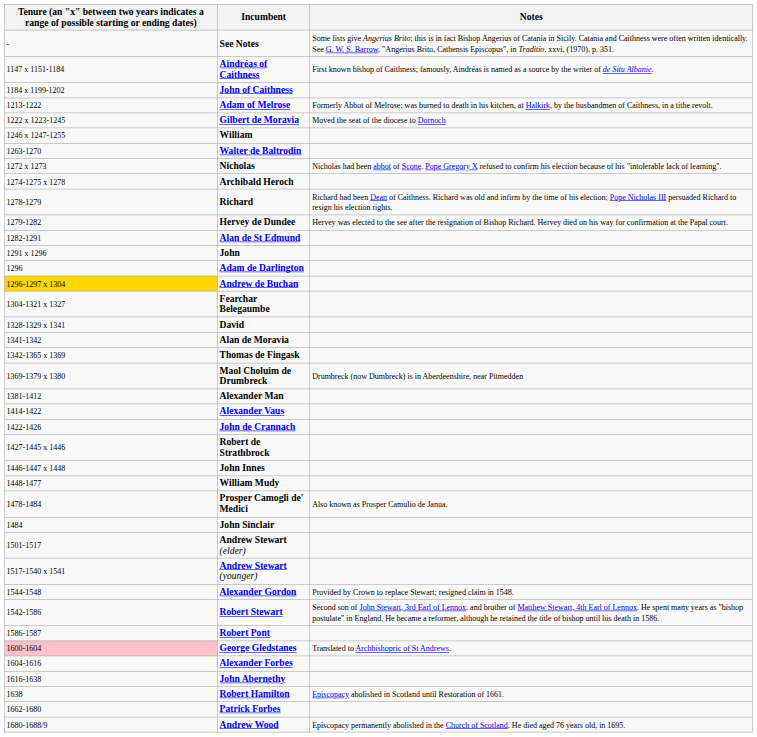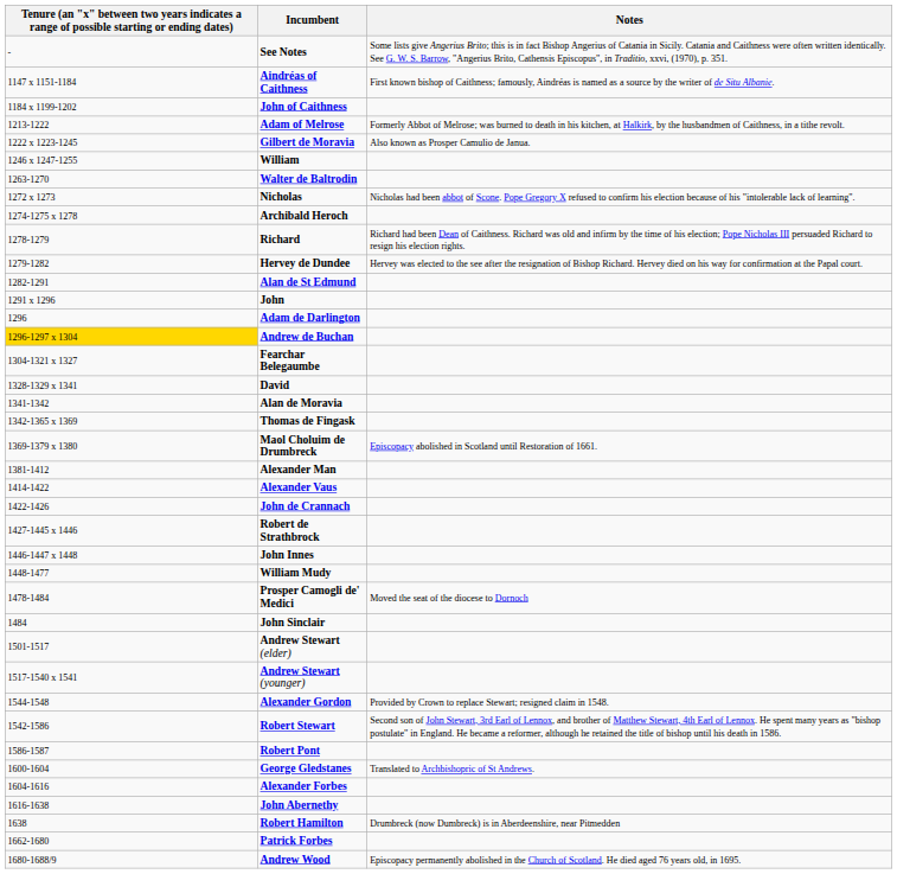 <table class="wikitable">
 <tr>
 <th>Tenure (an "x" between two years indicates a range of possible starting or ending dates)</th>
 <th>Incumbent</th>
 <th>Notes</th>
 </tr>
 <tr>
 <td><small>-</small></td>
 <td><strong>See Notes</strong></td>
 <td><small>Some lists give <em>Angerius Brito</em>; this is in fact Bishop Angerius of Catania in Sicily. Catania and Caithness were often written identically. See <a href='#'>G. W. S. Barrow</a>, "Angerius Brito, Cathensis Episcopus", in <em>Traditio</em>, xxvi, (1970), p. 351.</small></td>
 </tr>
 <tr>
 <td><small>1147 x 1151-1184</small></td>
 <td><strong><a href='#'>Aindréas of Caithness</a></strong></td>
 <td><small>First known bishop of Caithness; famously, Aindréas is named as a source by the writer of <em><a href='#'>de Situ Albanie</a></em>.</small></td>
 </tr>
 <tr>
 <td><small>1184 x 1199-1202</small></td>
 <td><strong><a href='#'>John of Caithness</a></strong></td>
 <td><small></small></td>
 </tr>
 <tr>
 <td><small>1213-1222</small></td>
 <td><strong><a href='#'>Adam of Melrose</a></strong></td>
 <td><small>Formerly Abbot of Melrose; was burned to death in his kitchen, at <a href='#'>Halkirk</a>, by the husbandmen of Caithness, in a tithe revolt. </small></td>
 </tr>
 <tr>
 <td><small>1222 x 1223-1245</small></td>
 <td><strong><a href='#'>Gilbert de Moravia</a></strong></td>
-<td><small>Moved the seat of the diocese to <a href='#'>Dornoch</a></small></td>
+<td><small>Also known as Prosper Camulio de Janua.</small></td>
 </tr>
 <tr>
 <td><small>1246 x 1247-1255</small></td>
 <td><strong>William</strong></td>
 <td><small></small></td>
 </tr>
 <tr>
 <td><small>1263-1270</small></td>
 <td><strong><a href='#'>Walter de Baltrodin</a></strong></td>
 <td><small></small></td>
 </tr>
 <tr>
 <td><small>1272 x 1273</small></td>
 <td><strong>Nicholas</strong></td>
 <td><small>Nicholas had been <a href='#'>abbot</a> of <a href='#'>Scone</a>. <a href='#'>Pope Gregory X</a> refused to confirm his election because of his "intolerable lack of learning".</small></td>
 </tr>
 <tr>
 <td><small>1274-1275 x 1278</small></td>
 <td><strong>Archibald Heroch</strong></td>
 <td><small></small></td>
 </tr>
 <tr>
 <td><small>1278-1279</small></td>
 <td><strong>Richard</strong></td>
 <td><small>Richard had been <a href='#'>Dean</a> of Caithness. Richard was old and infirm by the time of his election; <a href='#'>Pope Nicholas III</a> persuaded Richard to resign his election rights.</small></td>
 </tr>
 <tr>
 <td><small>1279-1282</small></td>
 <td><strong>Hervey de Dundee</strong></td>
 <td><small>Hervey was elected to the see after the resignation of Bishop Richard. Hervey died on his way for confirmation at the Papal court. </small></td>
 </tr>
 <tr>
 <td><small>1282-1291</small></td>
 <td><strong><a href='#'>Alan de St Edmund</a></strong></td>
 <td><small></small></td>
 </tr>
 <tr>
 <td><small>1291 x 1296</small></td>
 <td><strong>John</strong></td>
 <td><small></small></td>
 </tr>
 <tr>
 <td><small>1296</small></td>
 <td><strong><a href='#'>Adam de Darlington</a></strong></td>
 <td><small></small></td>
 </tr>
 <tr>
 <td style="background: gold;"><small>1296-1297 x 1304</small></td>
 <td><strong><a href='#'>Andrew de Buchan</a></strong></td>
 <td><small></small></td>
 </tr>
 <tr>
 <td><small>1304-1321 x 1327</small></td>
 <td><strong>Fearchar Belegaumbe</strong></td>
 <td><small></small></td>
 </tr>
 <tr>
 <td><small>1328-1329 x 1341</small></td>
 <td><strong>David</strong></td>
 <td><small></small></td>
 </tr>
 <tr>
 <td><small>1341-1342</small></td>
 <td><strong>Alan de Moravia</strong></td>
 <td><small></small></td>
 </tr>
 <tr>
 <td><small>1342-1365 x 1369</small></td>
 <td><strong>Thomas de Fingask</strong></td>
 <td><small></small></td>
 </tr>
 <tr>
 <td><small>1369-1379 x 1380</small></td>
 <td><strong>Maol Choluim de Drumbreck</strong></td>
-<td><small>Drumbreck (now Dumbreck) is in Aberdeenshire, near Pitmedden</small></td>
+<td><small><a href='#'>Episcopacy</a> abolished in Scotland until Restoration of 1661.</small></td>
 </tr>
 <tr>
 <td><small>1381-1412</small></td>
 <td><strong>Alexander Man</strong></td>
 <td><small></small></td>
 </tr>
 <tr>
 <td><small>1414-1422</small></td>
 <td><strong><a href='#'>Alexander Vaus</a></strong></td>
 <td><small></small></td>
 </tr>
 <tr>
 <td><small>1422-1426</small></td>
 <td><strong><a href='#'>John de Crannach</a></strong></td>
 <td><small></small></td>
 </tr>
 <tr>
 <td><small>1427-1445 x 1446</small></td>
 <td><strong>Robert de Strathbrock</strong></td>
 <td><small></small></td>
 </tr>
 <tr>
 <td><small>1446-1447 x 1448</small></td>
 <td><strong>John Innes</strong></td>
 <td><small></small></td>
 </tr>
 <tr>
 <td><small>1448-1477</small></td>
 <td><strong>William Mudy</strong></td>
 <td><small></small></td>
 </tr>
 <tr>
 <td><small>1478-1484</small></td>
 <td><strong>Prosper Camogli de' Medici</strong></td>
-<td><small>Also known as Prosper Camulio de Janua.</small></td>
+<td><small>Moved the seat of the diocese to <a href='#'>Dornoch</a></small></td>
 </tr>
 <tr>
 <td><small>1484</small></td>
 <td><strong>John Sinclair</strong></td>
 <td><small></small></td>
 </tr>
 <tr>
 <td><small>1501-1517</small></td>
 <td><strong>Andrew Stewart</strong> <em>(elder)</em></td>
 <td><small></small></td>
 </tr>
 <tr>
 <td><small>1517-1540 x 1541</small></td>
 <td><strong><a href='#'>Andrew Stewart</a></strong> <em>(younger)</em></td>
 <td><small></small></td>
 </tr>
 <tr>
 <td><small>1544-1548</small></td>
 <td><strong><a href='#'>Alexander Gordon</a></strong></td>
 <td><small>Provided by Crown to replace Stewart; resigned claim in 1548.</small></td>
 </tr>
 <tr>
 <td><small>1542-1586</small></td>
 <td><strong><a href='#'>Robert Stewart</a></strong></td>
 <td><small>Second son of <a href='#'>John Stewart, 3rd Earl of Lennox</a>, and brother of <a href='#'>Matthew Stewart, 4th Earl of Lennox</a>. He spent many years as "bishop postulate" in England. He became a reformer, although he retained the title of bishop until his death in 1586.</small></td>
 </tr>
 <tr>
 <td><small>1586-1587</small></td>
 <td><strong><a href='#'>Robert Pont</a></strong></td>
 <td><small></small></td>
 </tr>
 <tr>
-<td style="background: pink;"><small>1600-1604</small></td>
+<td><small>1600-1604</small></td>
 <td><strong><a href='#'>George Gledstanes</a></strong></td>
 <td><small>Translated to <a href='#'>Archbishopric of St Andrews</a>.</small></td>
 </tr>
 <tr>
 <td><small>1604-1616</small></td>
 <td><strong><a href='#'>Alexander Forbes</a></strong></td>
 <td><small></small></td>
 </tr>
 <tr>
 <td><small>1616-1638</small></td>
 <td><strong><a href='#'>John Abernethy</a></strong></td>
 <td><small></small></td>
 </tr>
 <tr>
 <td><small>1638</small></td>
 <td><strong><a href='#'>Robert Hamilton</a></strong></td>
-<td><small><a href='#'>Episcopacy</a> abolished in Scotland until Restoration of 1661.</small></td>
+<td><small>Drumbreck (now Dumbreck) is in Aberdeenshire, near Pitmedden</small></td>
 </tr>
 <tr>
 <td><small>1662-1680</small></td>
 <td><strong><a href='#'>Patrick Forbes</a></strong></td>
 <td><small></small></td>
 </tr>
 <tr>
 <td><small>1680-1688/9</small></td>
 <td><strong><a href='#'>Andrew Wood</a></strong></td>
 <td><small>Episcopacy permanently abolished in the <a href='#'>Church of Scotland</a>. He died aged 76 years old, in 1695.</small></td>
 </tr>
 </table>
